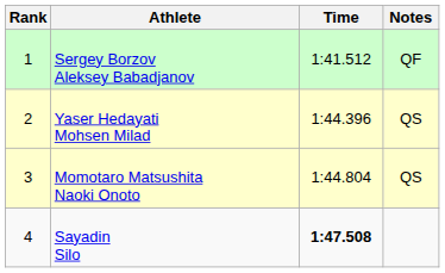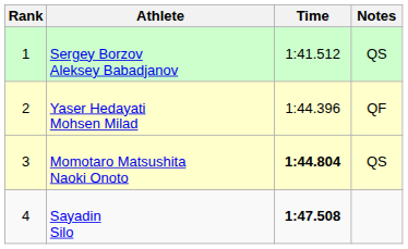 <table class=wikitable style="text-align:center">
 <tr>
 <th width=40>Rank</th>
 <th width=250>Athlete</th>
 <th width=80>Time</th>
 <th width=50>Notes</th>
 </tr>
 <tr bgcolor="ccffcc">
 <td>1</td>
 <td align=left><br><a href='#'>Sergey Borzov</a><br><a href='#'>Aleksey Babadjanov</a></td>
 <td>1:41.512</td>
-<td>QF</td>
+<td>QS</td>
 </tr>
 <tr bgcolor="#ffffcc">
 <td>2</td>
 <td align=left><br><a href='#'>Yaser Hedayati</a><br><a href='#'>Mohsen Milad</a></td>
 <td>1:44.396</td>
-<td>QS</td>
+<td>QF</td>
 </tr>
 <tr bgcolor="#ffffcc">
 <td>3</td>
 <td align=left><br><a href='#'>Momotaro Matsushita</a><br><a href='#'>Naoki Onoto</a></td>
-<td>1:44.804</td>
+<td><strong>1:44.804</strong></td>
 <td>QS</td>
 </tr>
 <tr>
 <td>4</td>
 <td align=left><br><a href='#'>Sayadin</a><br><a href='#'>Silo</a></td>
 <td><strong>1:47.508</strong></td>
 <td></td>
 </tr>
 </table>
